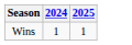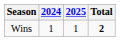 <table class=wikitable>
 <tr>
 <th>Season</th>
 <th><a href='#'>2024</a></th>
 <th><a href='#'>2025</a></th>
+<th>Total</th>
 </tr>
 <tr align=center>
 <td>Wins</td>
 <td>1</td>
 <td>1</td>
+<td><strong>2</strong></td>
 </tr>
 </table>
